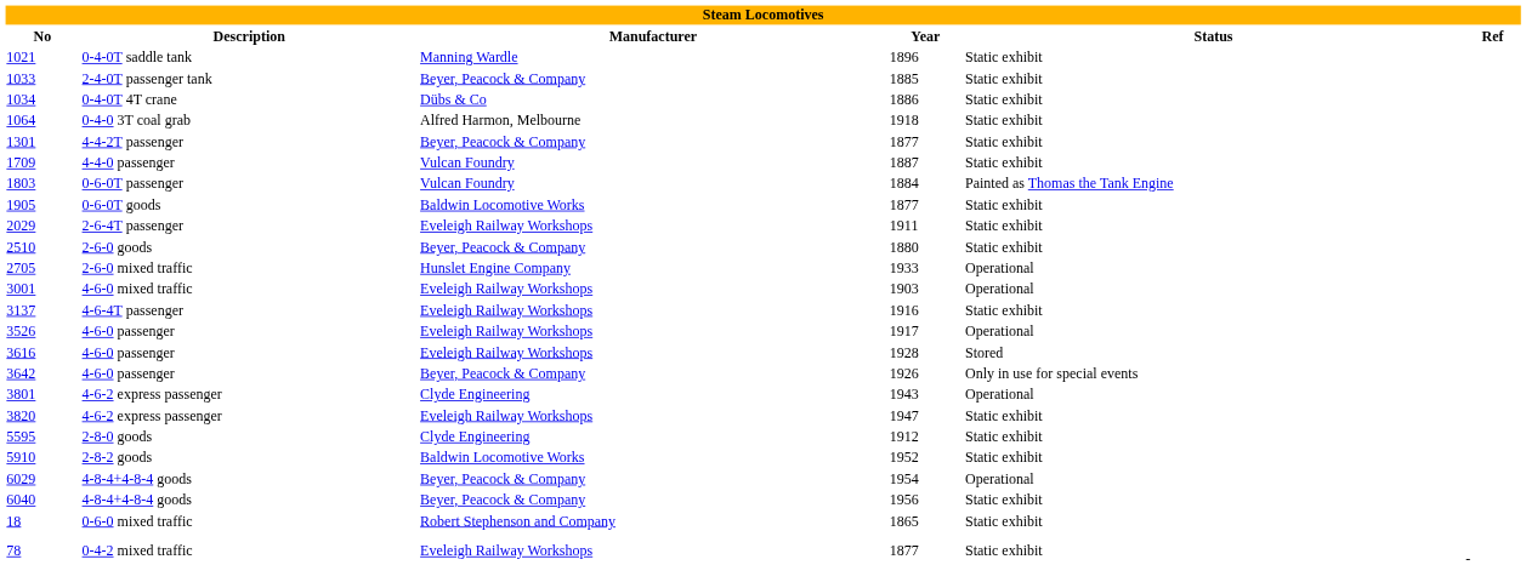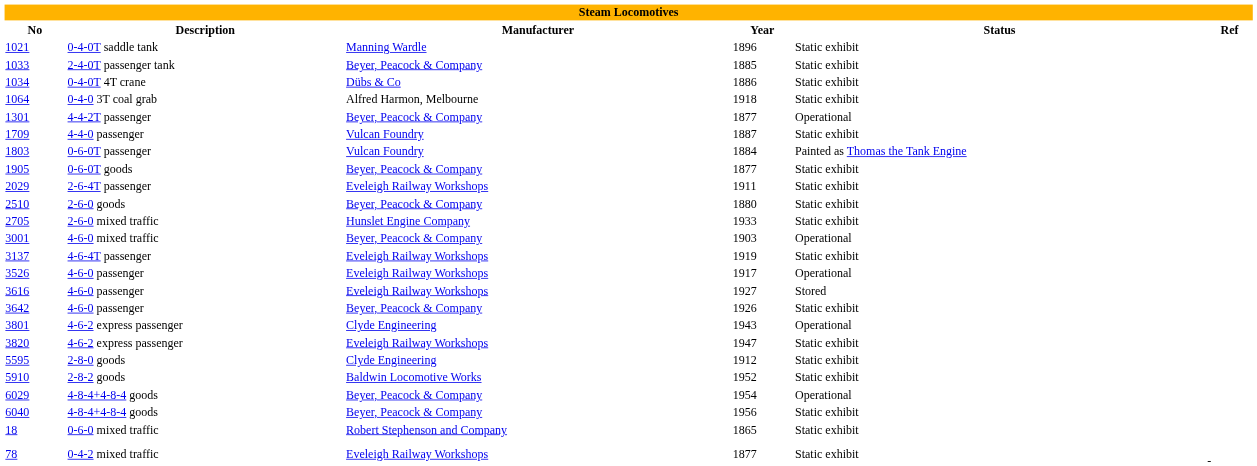 <table class="toccolours" style="width: 100%; font-size:95%;">
 <tr>
 <th colspan="9" bgcolor="#FFB300">Steam Locomotives</th>
 </tr>
 <tr>
 <th>No</th>
 <th>Description</th>
 <th>Manufacturer</th>
 <th>Year</th>
 <th>Status</th>
 <th>Ref</th>
 </tr>
 <tr -style="background:#E5E5FF">
 <td><a href='#'>1021</a></td>
 <td><a href='#'>0-4-0T</a> saddle tank</td>
 <td><a href='#'>Manning Wardle</a></td>
 <td>1896</td>
 <td>Static exhibit</td>
 <td></td>
 </tr>
 <tr>
 <td><a href='#'>1033</a></td>
 <td><a href='#'>2-4-0T</a> passenger tank</td>
 <td><a href='#'>Beyer, Peacock & Company</a></td>
 <td>1885</td>
 <td>Static exhibit</td>
 <td></td>
 </tr>
 <tr>
 <td><a href='#'>1034</a></td>
 <td><a href='#'>0-4-0T</a> 4T crane</td>
 <td><a href='#'>Dübs & Co</a></td>
 <td>1886</td>
 <td>Static exhibit</td>
 <td></td>
 </tr>
 <tr>
 <td><a href='#'>1064</a></td>
 <td><a href='#'>0-4-0</a> 3T coal grab</td>
 <td>Alfred Harmon, Melbourne</td>
 <td>1918</td>
 <td>Static exhibit</td>
 <td></td>
 </tr>
 <tr>
 <td><a href='#'>1301</a></td>
 <td><a href='#'>4-4-2T</a> passenger</td>
 <td><a href='#'>Beyer, Peacock & Company</a></td>
 <td>1877</td>
-<td>Static exhibit</td>
+<td>Operational</td>
 <td></td>
 </tr>
 <tr>
 <td><a href='#'>1709</a></td>
 <td><a href='#'>4-4-0</a> passenger</td>
 <td><a href='#'>Vulcan Foundry</a></td>
 <td>1887</td>
 <td>Static exhibit</td>
 <td></td>
 </tr>
 <tr>
 <td><a href='#'>1803</a></td>
 <td><a href='#'>0-6-0T</a> passenger</td>
 <td><a href='#'>Vulcan Foundry</a></td>
 <td>1884</td>
 <td>Painted as <a href='#'>Thomas the Tank Engine</a></td>
 <td></td>
 </tr>
 <tr>
 <td><a href='#'>1905</a></td>
 <td><a href='#'>0-6-0T</a> goods</td>
-<td><a href='#'>Baldwin Locomotive Works</a></td>
+<td><a href='#'>Beyer, Peacock & Company</a></td>
 <td>1877</td>
 <td>Static exhibit</td>
 <td></td>
 </tr>
 <tr>
 <td><a href='#'>2029</a></td>
 <td><a href='#'>2-6-4T</a> passenger</td>
 <td><a href='#'>Eveleigh Railway Workshops</a></td>
 <td>1911</td>
 <td>Static exhibit</td>
 <td></td>
 </tr>
 <tr>
 <td><a href='#'>2510</a></td>
 <td><a href='#'>2-6-0</a> goods</td>
 <td><a href='#'>Beyer, Peacock & Company</a></td>
 <td>1880</td>
 <td>Static exhibit</td>
 <td></td>
 </tr>
 <tr>
 <td><a href='#'>2705</a></td>
 <td><a href='#'>2-6-0</a> mixed traffic</td>
 <td><a href='#'>Hunslet Engine Company</a></td>
 <td>1933</td>
-<td>Operational</td>
+<td>Static exhibit</td>
 <td></td>
 </tr>
 <tr>
 <td><a href='#'>3001</a></td>
 <td><a href='#'>4-6-0</a> mixed traffic</td>
-<td><a href='#'>Eveleigh Railway Workshops</a></td>
+<td><a href='#'>Beyer, Peacock & Company</a></td>
 <td>1903</td>
 <td>Operational</td>
 <td></td>
 </tr>
 <tr>
 <td><a href='#'>3137</a></td>
 <td><a href='#'>4-6-4T</a> passenger</td>
 <td><a href='#'>Eveleigh Railway Workshops</a></td>
-<td>1916</td>
+<td>1919</td>
 <td>Static exhibit</td>
 <td></td>
 </tr>
 <tr>
 <td><a href='#'>3526</a></td>
 <td><a href='#'>4-6-0</a> passenger</td>
 <td><a href='#'>Eveleigh Railway Workshops</a></td>
 <td>1917</td>
 <td>Operational</td>
 <td></td>
 </tr>
 <tr>
 <td><a href='#'>3616</a></td>
 <td><a href='#'>4-6-0</a> passenger</td>
 <td><a href='#'>Eveleigh Railway Workshops</a></td>
-<td>1928</td>
+<td>1927</td>
 <td>Stored</td>
 <td></td>
 </tr>
 <tr>
 <td><a href='#'>3642</a></td>
 <td><a href='#'>4-6-0</a> passenger</td>
 <td><a href='#'>Beyer, Peacock & Company</a></td>
 <td>1926</td>
-<td>Only in use for special events</td>
+<td>Static exhibit</td>
 <td></td>
 </tr>
 <tr>
 <td><a href='#'>3801</a></td>
 <td><a href='#'>4-6-2</a> express passenger</td>
 <td><a href='#'>Clyde Engineering</a></td>
 <td>1943</td>
 <td>Operational</td>
 <td></td>
 </tr>
 <tr>
 <td><a href='#'>3820</a></td>
 <td><a href='#'>4-6-2</a> express passenger</td>
 <td><a href='#'>Eveleigh Railway Workshops</a></td>
 <td>1947</td>
 <td>Static exhibit</td>
 <td></td>
 </tr>
 <tr>
 <td><a href='#'>5595</a></td>
 <td><a href='#'>2-8-0</a> goods</td>
 <td><a href='#'>Clyde Engineering</a></td>
 <td>1912</td>
 <td>Static exhibit</td>
 <td></td>
 </tr>
 <tr>
 <td><a href='#'>5910</a></td>
 <td><a href='#'>2-8-2</a> goods</td>
 <td><a href='#'>Baldwin Locomotive Works</a></td>
 <td>1952</td>
 <td>Static exhibit</td>
 <td></td>
 </tr>
 <tr>
 <td><a href='#'>6029</a></td>
 <td><a href='#'>4-8-4+4-8-4</a> goods</td>
 <td><a href='#'>Beyer, Peacock & Company</a></td>
 <td>1954</td>
 <td>Operational</td>
 <td></td>
 </tr>
 <tr>
 <td><a href='#'>6040</a></td>
 <td><a href='#'>4-8-4+4-8-4</a> goods</td>
 <td><a href='#'>Beyer, Peacock & Company</a></td>
 <td>1956</td>
 <td>Static exhibit</td>
 <td></td>
 </tr>
 <tr>
 <td><a href='#'>18</a></td>
 <td><a href='#'>0-6-0</a> mixed traffic</td>
 <td><a href='#'>Robert Stephenson and Company</a></td>
 <td>1865</td>
 <td>Static exhibit</td>
 <td></td>
 </tr>
 <tr>
 <td><a href='#'>78</a></td>
 <td><a href='#'>0-4-2</a> mixed traffic</td>
 <td><a href='#'>Eveleigh Railway Workshops</a></td>
 <td>1877</td>
 <td>Static exhibit</td>
 <td><br>-</td>
 </tr>
 </table>
